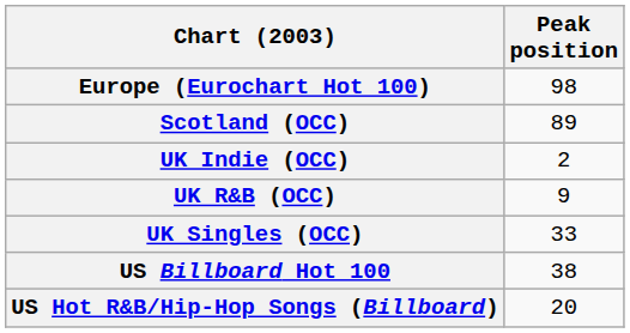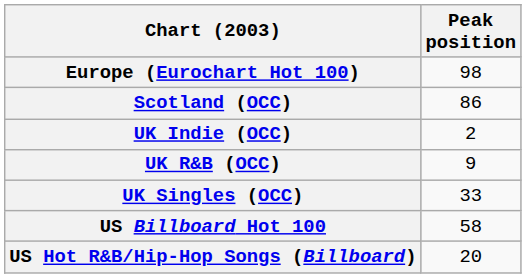 <table class="wikitable sortable plainrowheaders" style="text-align:center">
 <tr>
 <th scope="col">Chart (2003)</th>
 <th scope="col">Peak<br>position</th>
 </tr>
 <tr>
 <th scope="row">Europe (<a href='#'>Eurochart Hot 100</a>)</th>
 <td align="center">98</td>
 </tr>
 <tr>
 <th scope="row"><a href='#'>Scotland</a> (<a href='#'>OCC</a>)</th>
-<td align="center">89</td>
+<td align="center">86</td>
 </tr>
 <tr>
 <th scope="row"><a href='#'>UK Indie</a> (<a href='#'>OCC</a>)</th>
 <td align="center">2</td>
 </tr>
 <tr>
 <th scope="row"><a href='#'>UK R&B</a> (<a href='#'>OCC</a>)</th>
 <td align="center">9</td>
 </tr>
 <tr>
 <th scope="row"><a href='#'>UK Singles</a> (<a href='#'>OCC</a>)</th>
 <td align="center">33</td>
 </tr>
 <tr>
 <th scope="row">US <a href='#'><em>Billboard</em> Hot 100</a></th>
-<td align="center">38</td>
+<td align="center">58</td>
 </tr>
 <tr>
 <th scope="row">US <a href='#'>Hot R&B/Hip-Hop Songs</a> (<em><a href='#'>Billboard</a></em>)</th>
 <td>20</td>
 </tr>
 </table>
